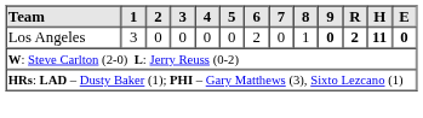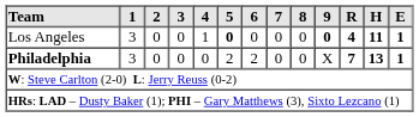 <table border=1 cellspacing=0 width=425 style="margin-left:3em;">
 <tr style="text-align:center; background-color:#e6e6e6;">
 <th align=left width=28%>Team</th>
 <th width=6%>1</th>
 <th width=6%>2</th>
 <th width=6%>3</th>
 <th width=6%>4</th>
 <th width=6%>5</th>
 <th width=6%>6</th>
 <th width=6%>7</th>
 <th width=6%>8</th>
 <th width=6%>9</th>
 <th width=6%>R</th>
 <th width=6%>H</th>
 <th width=6%>E</th>
 </tr>
 <tr style="text-align:center;">
 <td align=left>Los Angeles</td>
 <td>3</td>
 <td>0</td>
 <td>0</td>
+<td>1</td>
+<td><strong>0</strong></td>
+<td>0</td>
+<td>0</td>
+<td>0</td>
+<td><strong>0</strong></td>
+<td><strong>4</strong></td>
+<td><strong>11</strong></td>
+<td><strong>1</strong></td>
+</tr>
+<tr style="text-align:center;">
+<td align=left><strong>Philadelphia</strong></td>
+<td>3</td>
+<td>0</td>
 <td>0</td>
 <td>0</td>
 <td>2</td>
+<td>2</td>
 <td>0</td>
-<td>1</td>
-<td><strong>0</strong></td>
-<td><strong>2</strong></td>
-<td><strong>11</strong></td>
-<td><strong>0</strong></td>
+<td>0</td>
+<td>X</td>
+<td><strong>7</strong></td>
+<td><strong>13</strong></td>
+<td><strong>1</strong></td>
 </tr>
 <tr style="text-align:left;">
 <td colspan=13><small><strong>W</strong>: <a href='#'>Steve Carlton</a> (2-0)  <strong>L</strong>: <a href='#'>Jerry Reuss</a> (0-2)  </small></td>
 </tr>
 <tr style="text-align:left;">
 <td colspan=13><small><strong>HRs</strong>: <strong>LAD</strong> – <a href='#'>Dusty Baker</a> (1); <strong>PHI</strong> – <a href='#'>Gary Matthews</a> (3), <a href='#'>Sixto Lezcano</a> (1)</small></td>
 </tr>
 </table>
